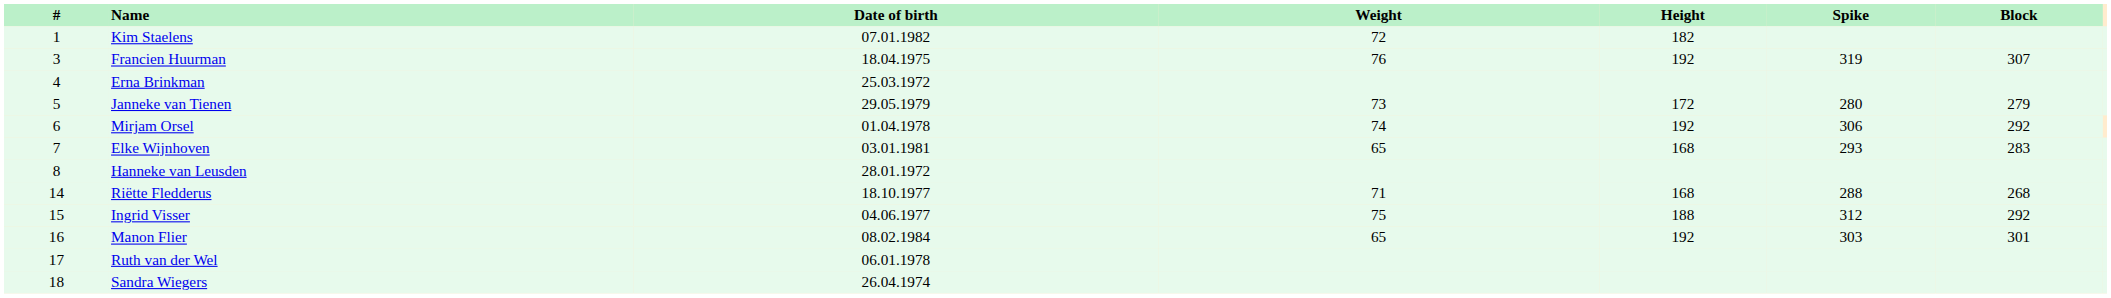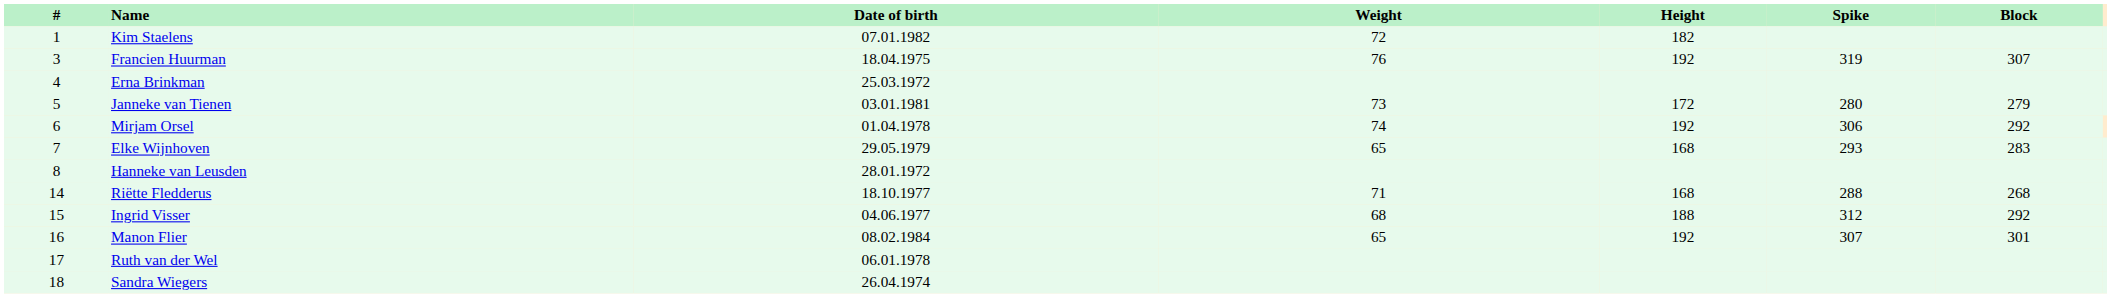 <table border=0 cellpadding=2 cellspacing=0  |- bgcolor=#FFECCE style="text-align:center; font-size:90%;" width=100%>
 <tr bgcolor=#BBF0C9>
 <th width=5%>#</th>
 <th width=25% align=left>Name</th>
 <th width=25%>Date of birth</th>
 <th width=21%>Weight</th>
 <th width=8%>Height</th>
 <th width=8%>Spike</th>
 <th width=8%>Block</th>
 </tr>
 <tr bgcolor=#E7FAEC>
 <td>1</td>
 <td align=left><a href='#'>Kim Staelens</a></td>
 <td>07.01.1982</td>
 <td>72</td>
 <td>182</td>
 <td></td>
 <td></td>
 <td></td>
 </tr>
 <tr bgcolor=#E7FAEC>
 <td>3</td>
 <td align=left><a href='#'>Francien Huurman</a></td>
 <td>18.04.1975</td>
 <td>76</td>
 <td>192</td>
 <td>319</td>
 <td>307</td>
 <td></td>
 </tr>
 <tr bgcolor=#E7FAEC>
 <td>4</td>
 <td align=left><a href='#'>Erna Brinkman</a></td>
 <td>25.03.1972</td>
 <td></td>
 <td></td>
 <td></td>
 <td></td>
 <td></td>
 </tr>
 <tr bgcolor=#E7FAEC>
 <td>5</td>
 <td align=left><a href='#'>Janneke van Tienen</a></td>
-<td>29.05.1979</td>
+<td>03.01.1981</td>
 <td>73</td>
 <td>172</td>
 <td>280</td>
 <td>279</td>
 <td></td>
 </tr>
 <tr bgcolor=#E7FAEC>
 <td>6</td>
 <td align=left><a href='#'>Mirjam Orsel</a></td>
 <td>01.04.1978</td>
 <td>74</td>
 <td>192</td>
 <td>306</td>
 <td>292</td>
 </tr>
 <tr bgcolor=#E7FAEC>
 <td>7</td>
 <td align=left><a href='#'>Elke Wijnhoven</a></td>
-<td>03.01.1981</td>
+<td>29.05.1979</td>
 <td>65</td>
 <td>168</td>
 <td>293</td>
 <td>283</td>
 <td></td>
 </tr>
 <tr bgcolor=#E7FAEC>
 <td>8</td>
 <td align=left><a href='#'>Hanneke van Leusden</a></td>
 <td>28.01.1972</td>
 <td></td>
 <td></td>
 <td></td>
 <td></td>
 <td></td>
 </tr>
 <tr bgcolor=#E7FAEC>
 <td>14</td>
 <td align=left><a href='#'>Riëtte Fledderus</a></td>
 <td>18.10.1977</td>
 <td>71</td>
 <td>168</td>
 <td>288</td>
 <td>268</td>
 <td></td>
 </tr>
 <tr bgcolor=#E7FAEC>
 <td>15</td>
 <td align=left><a href='#'>Ingrid Visser</a></td>
 <td>04.06.1977</td>
-<td>75</td>
+<td>68</td>
 <td>188</td>
 <td>312</td>
 <td>292</td>
 <td></td>
 </tr>
 <tr bgcolor=#E7FAEC>
 <td>16</td>
 <td align=left><a href='#'>Manon Flier</a></td>
 <td>08.02.1984</td>
 <td>65</td>
 <td>192</td>
-<td>303</td>
+<td>307</td>
 <td>301</td>
 <td></td>
 </tr>
 <tr bgcolor=#E7FAEC>
 <td>17</td>
 <td align=left><a href='#'>Ruth van der Wel</a></td>
 <td>06.01.1978</td>
 <td></td>
 <td></td>
 <td></td>
 <td></td>
 <td></td>
 </tr>
 <tr bgcolor=#E7FAEC>
 <td>18</td>
 <td align=left><a href='#'>Sandra Wiegers</a></td>
 <td>26.04.1974</td>
 <td></td>
 <td></td>
 <td></td>
 <td></td>
 <td></td>
 </tr>
 </table>
